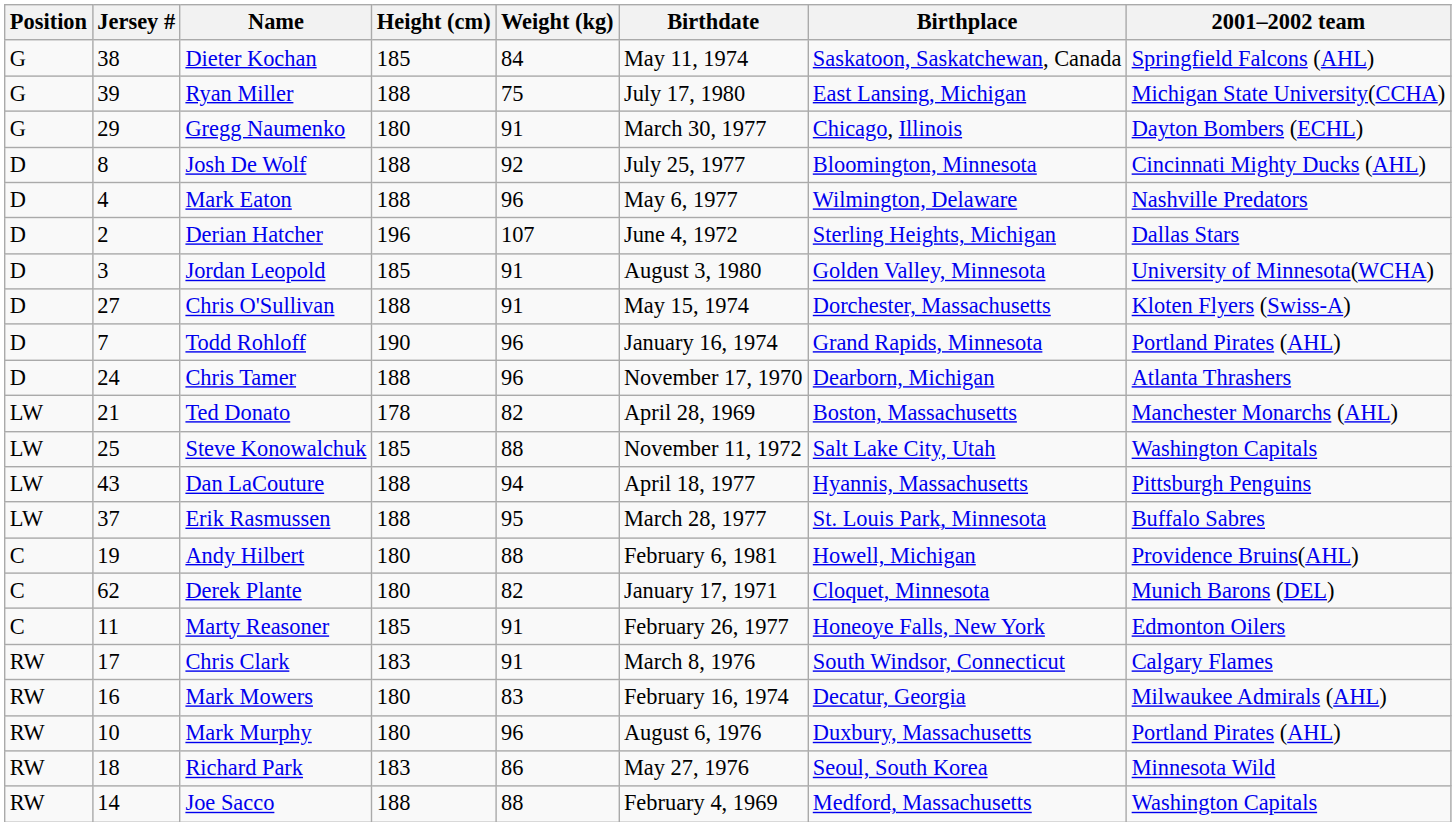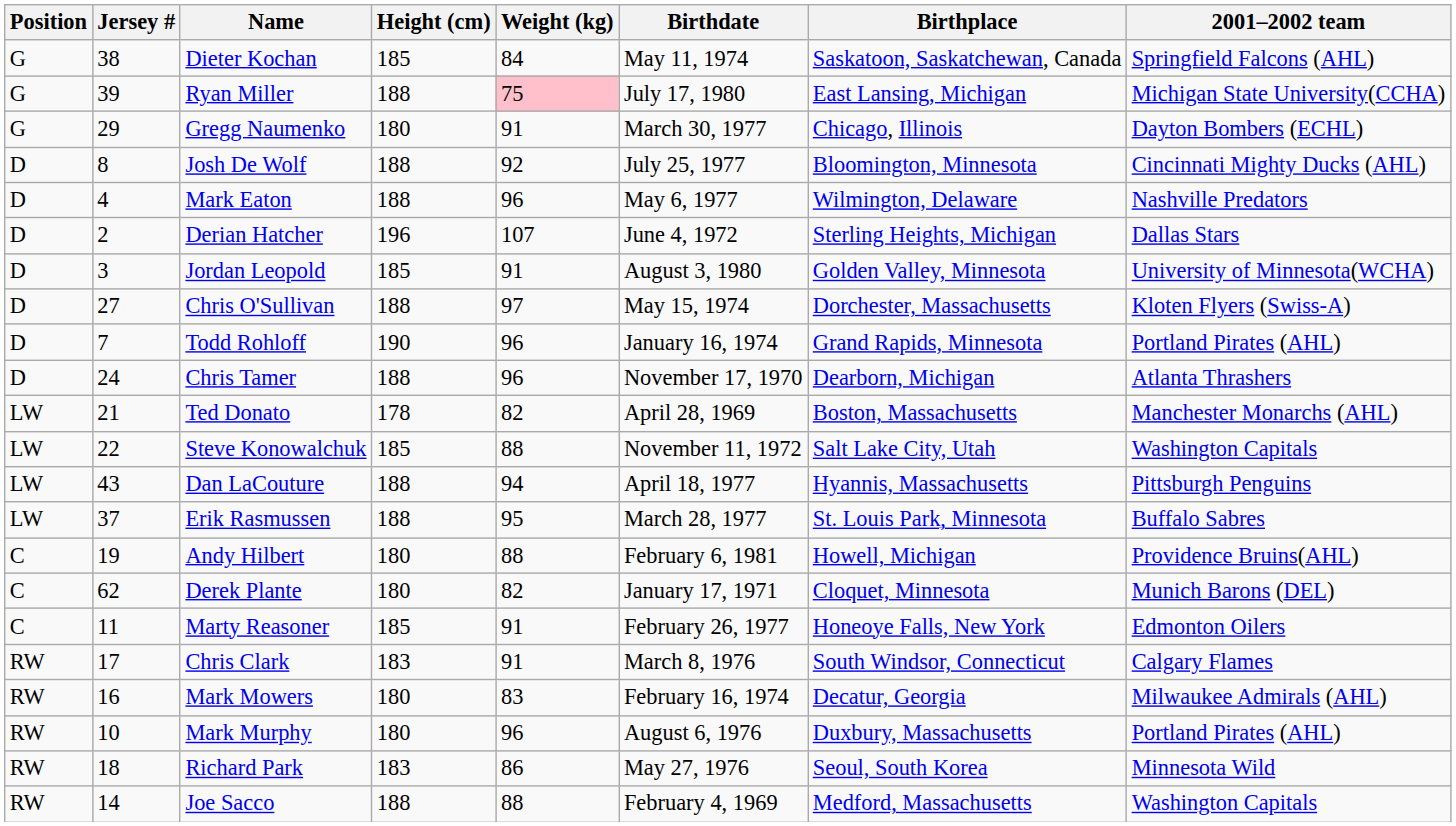 <table class="wikitable sortable">
 <tr>
 <th>Position</th>
 <th>Jersey #</th>
 <th>Name</th>
 <th>Height (cm)</th>
 <th>Weight (kg)</th>
 <th>Birthdate</th>
 <th>Birthplace</th>
 <th>2001–2002 team</th>
 </tr>
 <tr>
 <td>G</td>
 <td>38</td>
 <td><a href='#'>Dieter Kochan</a></td>
 <td>185</td>
 <td>84</td>
 <td>May 11, 1974</td>
 <td><a href='#'>Saskatoon, Saskatchewan</a>, Canada</td>
 <td><a href='#'>Springfield Falcons</a> (<a href='#'>AHL</a>)</td>
 </tr>
 <tr>
 <td>G</td>
 <td>39</td>
 <td><a href='#'>Ryan Miller</a></td>
 <td>188</td>
-<td>75</td>
+<td style="background: pink;">75</td>
 <td>July 17, 1980</td>
 <td><a href='#'>East Lansing, Michigan</a></td>
 <td><a href='#'>Michigan State University</a>(<a href='#'>CCHA</a>)</td>
 </tr>
 <tr>
 <td>G</td>
 <td>29</td>
 <td><a href='#'>Gregg Naumenko</a></td>
 <td>180</td>
 <td>91</td>
 <td>March 30, 1977</td>
 <td><a href='#'>Chicago</a>, <a href='#'>Illinois</a></td>
 <td><a href='#'>Dayton Bombers</a> (<a href='#'>ECHL</a>)</td>
 </tr>
 <tr>
 <td>D</td>
 <td>8</td>
 <td><a href='#'>Josh De Wolf</a></td>
 <td>188</td>
 <td>92</td>
 <td>July 25, 1977</td>
 <td><a href='#'>Bloomington, Minnesota</a></td>
 <td><a href='#'>Cincinnati Mighty Ducks</a> (<a href='#'>AHL</a>)</td>
 </tr>
 <tr>
 <td>D</td>
 <td>4</td>
 <td><a href='#'>Mark Eaton</a></td>
 <td>188</td>
 <td>96</td>
 <td>May 6, 1977</td>
 <td><a href='#'>Wilmington, Delaware</a></td>
 <td><a href='#'>Nashville Predators</a></td>
 </tr>
 <tr>
 <td>D</td>
 <td>2</td>
 <td><a href='#'>Derian Hatcher</a></td>
 <td>196</td>
 <td>107</td>
 <td>June 4, 1972</td>
 <td><a href='#'>Sterling Heights, Michigan</a></td>
 <td><a href='#'>Dallas Stars</a></td>
 </tr>
 <tr>
 <td>D</td>
 <td>3</td>
 <td><a href='#'>Jordan Leopold</a></td>
 <td>185</td>
 <td>91</td>
 <td>August 3, 1980</td>
 <td><a href='#'>Golden Valley, Minnesota</a></td>
 <td><a href='#'>University of Minnesota</a>(<a href='#'>WCHA</a>)</td>
 </tr>
 <tr>
 <td>D</td>
 <td>27</td>
 <td><a href='#'>Chris O'Sullivan</a></td>
 <td>188</td>
-<td>91</td>
+<td>97</td>
 <td>May 15, 1974</td>
 <td><a href='#'>Dorchester, Massachusetts</a></td>
 <td><a href='#'>Kloten Flyers</a> (<a href='#'>Swiss-A</a>)</td>
 </tr>
 <tr>
 <td>D</td>
 <td>7</td>
 <td><a href='#'>Todd Rohloff</a></td>
 <td>190</td>
 <td>96</td>
 <td>January 16, 1974</td>
 <td><a href='#'>Grand Rapids, Minnesota</a></td>
 <td><a href='#'>Portland Pirates</a> (<a href='#'>AHL</a>)</td>
 </tr>
 <tr>
 <td>D</td>
 <td>24</td>
 <td><a href='#'>Chris Tamer</a></td>
 <td>188</td>
 <td>96</td>
 <td>November 17, 1970</td>
 <td><a href='#'>Dearborn, Michigan</a></td>
 <td><a href='#'>Atlanta Thrashers</a></td>
 </tr>
 <tr>
 <td>LW</td>
 <td>21</td>
 <td><a href='#'>Ted Donato</a></td>
 <td>178</td>
 <td>82</td>
 <td>April 28, 1969</td>
 <td><a href='#'>Boston, Massachusetts</a></td>
 <td><a href='#'>Manchester Monarchs</a> (<a href='#'>AHL</a>)</td>
 </tr>
 <tr>
 <td>LW</td>
-<td>25</td>
+<td>22</td>
 <td><a href='#'>Steve Konowalchuk</a></td>
 <td>185</td>
 <td>88</td>
 <td>November 11, 1972</td>
 <td><a href='#'>Salt Lake City, Utah</a></td>
 <td><a href='#'>Washington Capitals</a></td>
 </tr>
 <tr>
 <td>LW</td>
 <td>43</td>
 <td><a href='#'>Dan LaCouture</a></td>
 <td>188</td>
 <td>94</td>
 <td>April 18, 1977</td>
 <td><a href='#'>Hyannis, Massachusetts</a></td>
 <td><a href='#'>Pittsburgh Penguins</a></td>
 </tr>
 <tr>
 <td>LW</td>
 <td>37</td>
 <td><a href='#'>Erik Rasmussen</a></td>
 <td>188</td>
 <td>95</td>
 <td>March 28, 1977</td>
 <td><a href='#'>St. Louis Park, Minnesota</a></td>
 <td><a href='#'>Buffalo Sabres</a></td>
 </tr>
 <tr>
 <td>C</td>
 <td>19</td>
 <td><a href='#'>Andy Hilbert</a></td>
 <td>180</td>
 <td>88</td>
 <td>February 6, 1981</td>
 <td><a href='#'>Howell, Michigan</a></td>
 <td><a href='#'>Providence Bruins</a>(<a href='#'>AHL</a>)</td>
 </tr>
 <tr>
 <td>C</td>
 <td>62</td>
 <td><a href='#'>Derek Plante</a></td>
 <td>180</td>
 <td>82</td>
 <td>January 17, 1971</td>
 <td><a href='#'>Cloquet, Minnesota</a></td>
 <td><a href='#'>Munich Barons</a> (<a href='#'>DEL</a>)</td>
 </tr>
 <tr>
 <td>C</td>
 <td>11</td>
 <td><a href='#'>Marty Reasoner</a></td>
 <td>185</td>
 <td>91</td>
 <td>February 26, 1977</td>
 <td><a href='#'>Honeoye Falls, New York</a></td>
 <td><a href='#'>Edmonton Oilers</a></td>
 </tr>
 <tr>
 <td>RW</td>
 <td>17</td>
 <td><a href='#'>Chris Clark</a></td>
 <td>183</td>
 <td>91</td>
 <td>March 8, 1976</td>
 <td><a href='#'>South Windsor, Connecticut</a></td>
 <td><a href='#'>Calgary Flames</a></td>
 </tr>
 <tr>
 <td>RW</td>
 <td>16</td>
 <td><a href='#'>Mark Mowers</a></td>
 <td>180</td>
 <td>83</td>
 <td>February 16, 1974</td>
 <td><a href='#'>Decatur, Georgia</a></td>
 <td><a href='#'>Milwaukee Admirals</a> (<a href='#'>AHL</a>)</td>
 </tr>
 <tr>
 <td>RW</td>
 <td>10</td>
 <td><a href='#'>Mark Murphy</a></td>
 <td>180</td>
 <td>96</td>
 <td>August 6, 1976</td>
 <td><a href='#'>Duxbury, Massachusetts</a></td>
 <td><a href='#'>Portland Pirates</a> (<a href='#'>AHL</a>)</td>
 </tr>
 <tr>
 <td>RW</td>
 <td>18</td>
 <td><a href='#'>Richard Park</a></td>
 <td>183</td>
 <td>86</td>
 <td>May 27, 1976</td>
 <td><a href='#'>Seoul, South Korea</a></td>
 <td><a href='#'>Minnesota Wild</a></td>
 </tr>
 <tr>
 <td>RW</td>
 <td>14</td>
 <td><a href='#'>Joe Sacco</a></td>
 <td>188</td>
 <td>88</td>
 <td>February 4, 1969</td>
 <td><a href='#'>Medford, Massachusetts</a></td>
 <td><a href='#'>Washington Capitals</a></td>
 </tr>
 </table>
